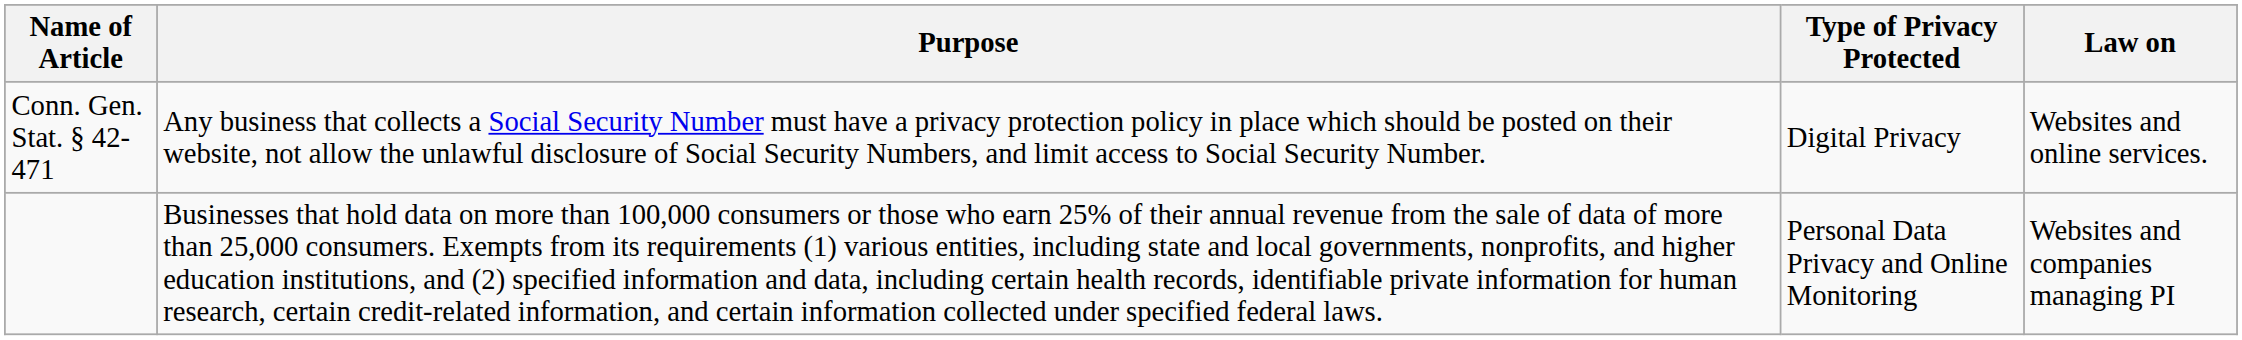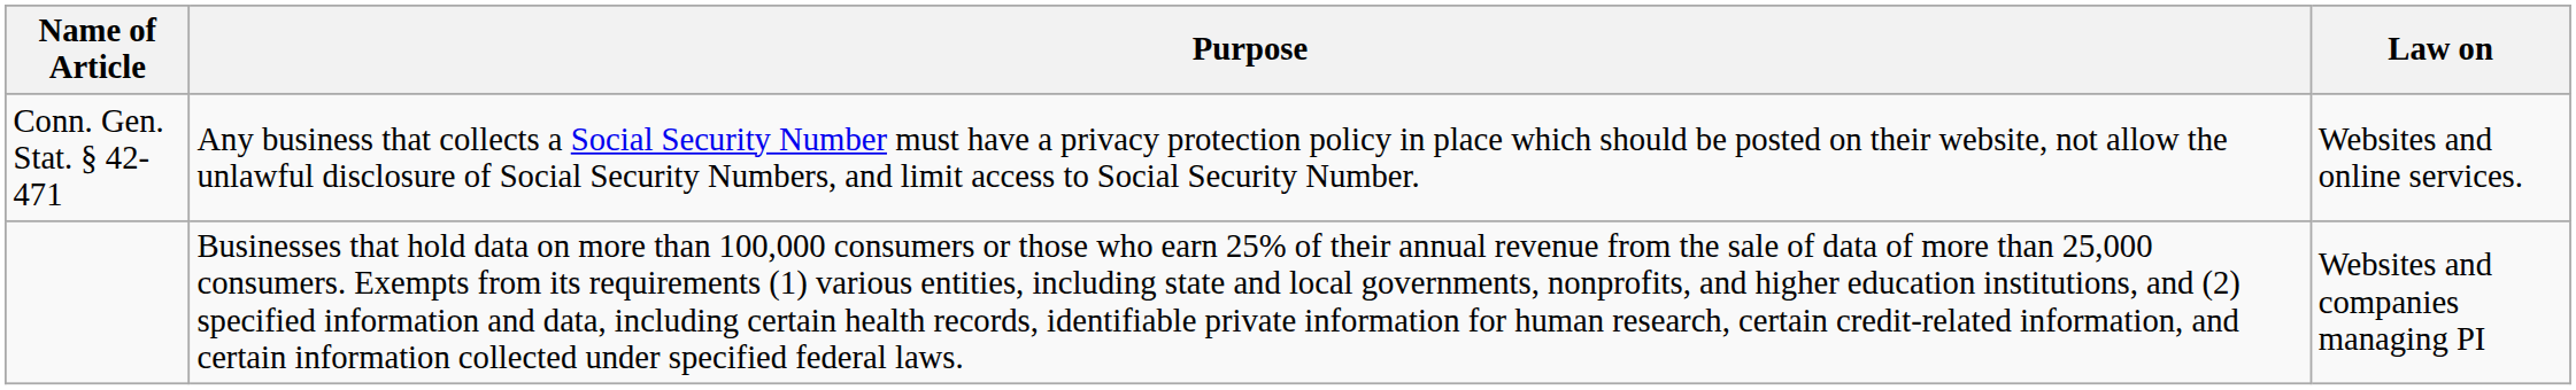 <table class="wikitable">
 <tr>
 <th>Name of Article</th>
 <th>Purpose</th>
-<th>Type of Privacy Protected</th>
 <th>Law on</th>
 </tr>
 <tr>
 <td>Conn. Gen. Stat. § 42-471</td>
 <td>Any business that collects a <a href='#'>Social Security Number</a> must have a privacy protection policy in place which should be posted on their website, not allow the unlawful disclosure of Social Security Numbers, and limit access to Social Security Number.</td>
-<td>Digital Privacy</td>
 <td>Websites and online services.</td>
 </tr>
 <tr>
 <td></td>
 <td>Businesses that hold data on more than 100,000 consumers or those who earn 25% of their annual revenue from the sale of data of more than 25,000 consumers. Exempts from its requirements (1) various entities, including state and local governments, nonprofits, and higher education institutions, and (2) specified information and data, including certain health records, identifiable private information for human research, certain credit-related information, and certain information collected under specified federal laws.</td>
-<td>Personal Data Privacy and Online Monitoring</td>
 <td>Websites and companies managing PI</td>
 </tr>
 </table>
